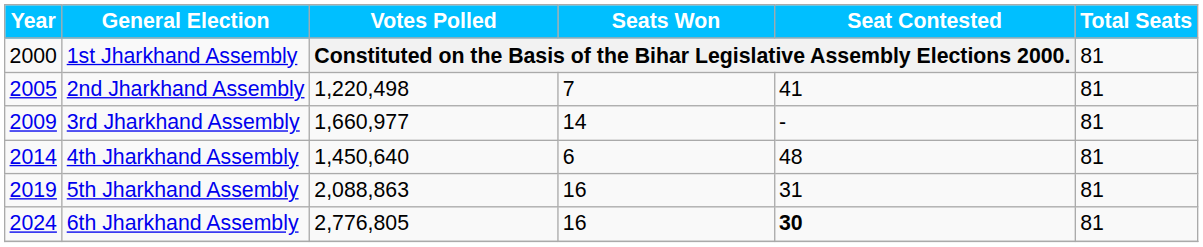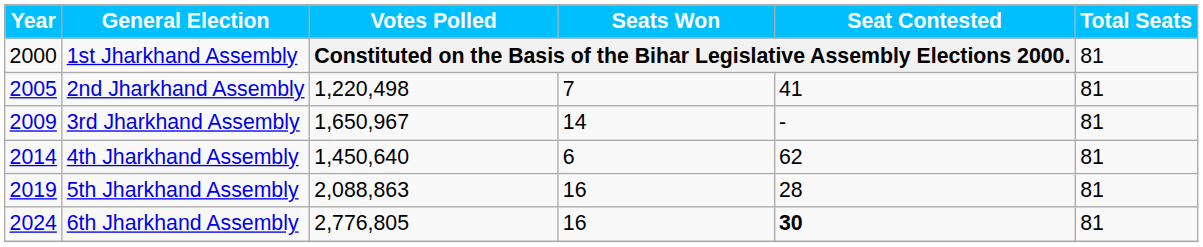 <table class="wikitable">
 <tr>
 <th style="background-color:#00BFFF; color:white">Year</th>
 <th style="background-color:#00BFFF; color:white">General Election</th>
 <th style="background-color:#00BFFF; color:white">Votes Polled</th>
 <th style="background-color:#00BFFF; color:white">Seats Won</th>
 <th style="background-color:#00BFFF; color:white">Seat Contested</th>
 <th style="background-color:#00BFFF; color:white">Total Seats</th>
 </tr>
 <tr>
 <td>2000</td>
 <td><a href='#'>1st Jharkhand Assembly</a></td>
 <th colspan=3>Constituted on the Basis of the Bihar Legislative Assembly Elections 2000.</th>
 <td>81</td>
 </tr>
 <tr>
 <td><a href='#'>2005</a></td>
 <td><a href='#'>2nd Jharkhand Assembly</a></td>
 <td>1,220,498</td>
 <td>7</td>
 <td>41</td>
 <td>81</td>
 </tr>
 <tr>
 <td><a href='#'>2009</a></td>
 <td><a href='#'>3rd Jharkhand Assembly</a></td>
-<td>1,660,977</td>
+<td>1,650,967</td>
 <td>14</td>
 <td>-</td>
 <td>81</td>
 </tr>
 <tr>
 <td><a href='#'>2014</a></td>
 <td><a href='#'>4th Jharkhand Assembly</a></td>
 <td>1,450,640</td>
 <td>6</td>
-<td>48</td>
+<td>62</td>
 <td>81</td>
 </tr>
 <tr>
 <td><a href='#'>2019</a></td>
 <td><a href='#'>5th Jharkhand Assembly</a></td>
 <td>2,088,863</td>
 <td>16</td>
-<td>31</td>
+<td>28</td>
 <td>81</td>
 </tr>
 <tr>
 <td><a href='#'>2024</a></td>
 <td><a href='#'>6th Jharkhand Assembly</a></td>
 <td>2,776,805</td>
 <td>16</td>
 <td><strong>30</strong></td>
 <td>81</td>
 </tr>
 <tr>
 </tr>
 </table>
